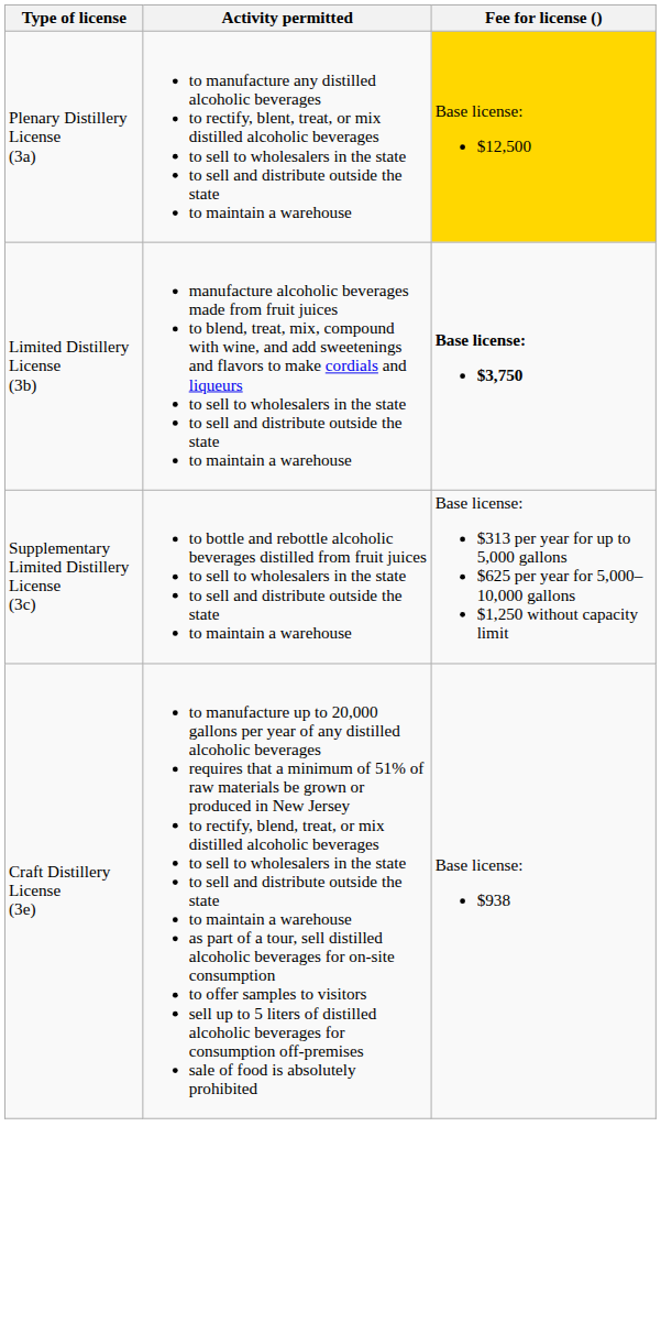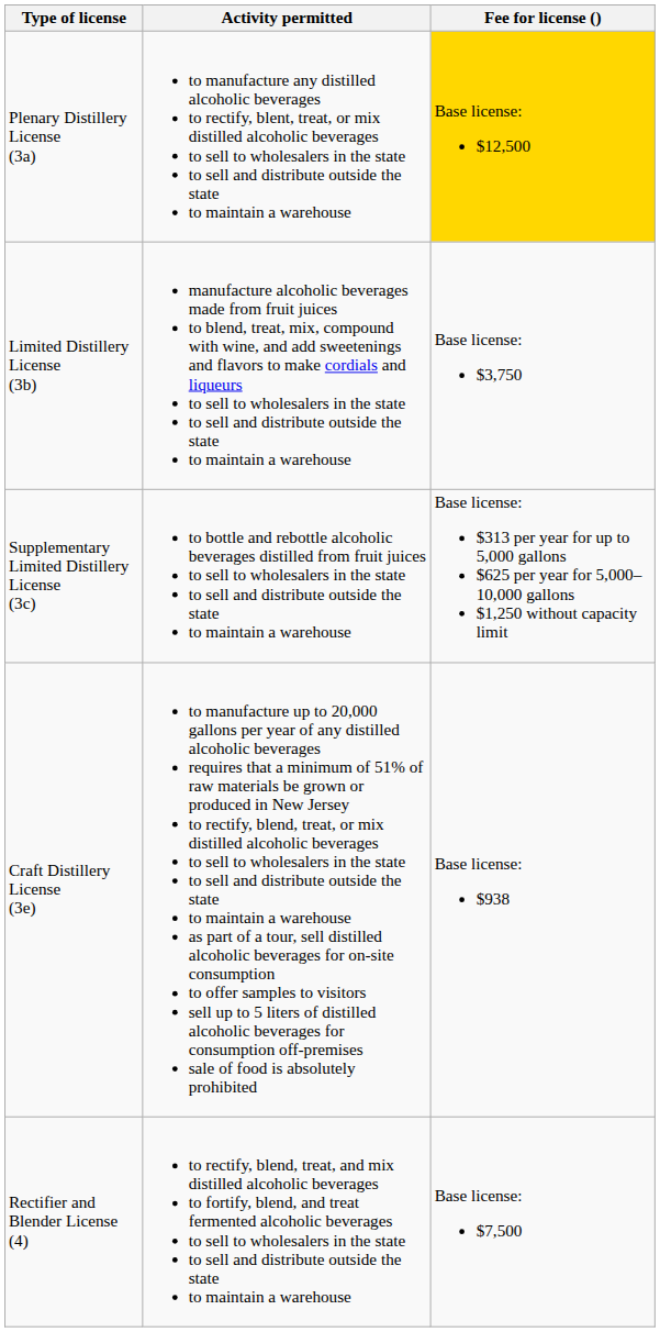 <table class="wikitable mw-collapsible" style="width:100%">
 <tr>
 <th width="160">Type of license</th>
 <th width="450">Activity permitted</th>
 <th width="350">Fee for license ()</th>
 </tr>
 <tr>
 <td>Plenary Distillery License<br>(3a)</td>
 <td><br><ul><li>to manufacture any distilled alcoholic beverages</li><li>to rectify, blent, treat, or mix distilled alcoholic beverages</li><li>to sell to wholesalers in the state</li><li>to sell and distribute outside the state</li><li>to maintain a warehouse</li></ul></td>
 <td style="background: gold;">Base license:<br><ul><li>$12,500</li></ul></td>
 </tr>
 <tr>
 <td>Limited Distillery License<br>(3b)</td>
 <td><br><ul><li>manufacture alcoholic beverages made from fruit juices</li><li>to blend, treat, mix, compound with wine, and add sweetenings and flavors to make <a href='#'>cordials</a> and <a href='#'>liqueurs</a></li><li>to sell to wholesalers in the state</li><li>to sell and distribute outside the state</li><li>to maintain a warehouse</li></ul></td>
-<td><strong>Base license:<br><ul><li>$3,750</li></ul></strong></td>
+<td>Base license:<br><ul><li>$3,750</li></ul></td>
 </tr>
 <tr>
 <td>Supplementary Limited Distillery License<br>(3c)</td>
 <td><br><ul><li>to bottle and rebottle alcoholic beverages distilled from fruit juices</li><li>to sell to wholesalers in the state</li><li>to sell and distribute outside the state</li><li>to maintain a warehouse</li></ul></td>
 <td>Base license:<br><ul><li>$313 per year for up to 5,000 gallons</li><li>$625 per year for 5,000–10,000 gallons</li><li>$1,250 without capacity limit</li></ul></td>
 </tr>
 <tr>
 <td>Craft Distillery License<br>(3e)</td>
 <td><br><ul><li>to manufacture up to 20,000 gallons per year of any distilled alcoholic beverages</li><li>requires that a minimum of 51% of raw materials be grown or produced in New Jersey</li><li>to rectify, blend, treat, or mix distilled alcoholic beverages</li><li>to sell to wholesalers in the state</li><li>to sell and distribute outside the state</li><li>to maintain a warehouse</li><li>as part of a tour, sell distilled alcoholic beverages for on-site consumption</li><li>to offer samples to visitors</li><li>sell up to 5 liters of distilled alcoholic beverages for consumption off-premises</li><li>sale of food is absolutely prohibited</li></ul></td>
 <td>Base license:<br><ul><li>$938</li></ul></td>
 </tr>
+<tr>
+<td>Rectifier and Blender License<br>(4)</td>
+<td><br><ul><li>to rectify, blend, treat, and mix distilled alcoholic beverages</li><li>to fortify, blend, and treat fermented alcoholic beverages</li><li>to sell to wholesalers in the state</li><li>to sell and distribute outside the state</li><li>to maintain a warehouse</li></ul></td>
+<td>Base license:<br><ul><li>$7,500</li></ul></td>
+</tr>
 </table>
